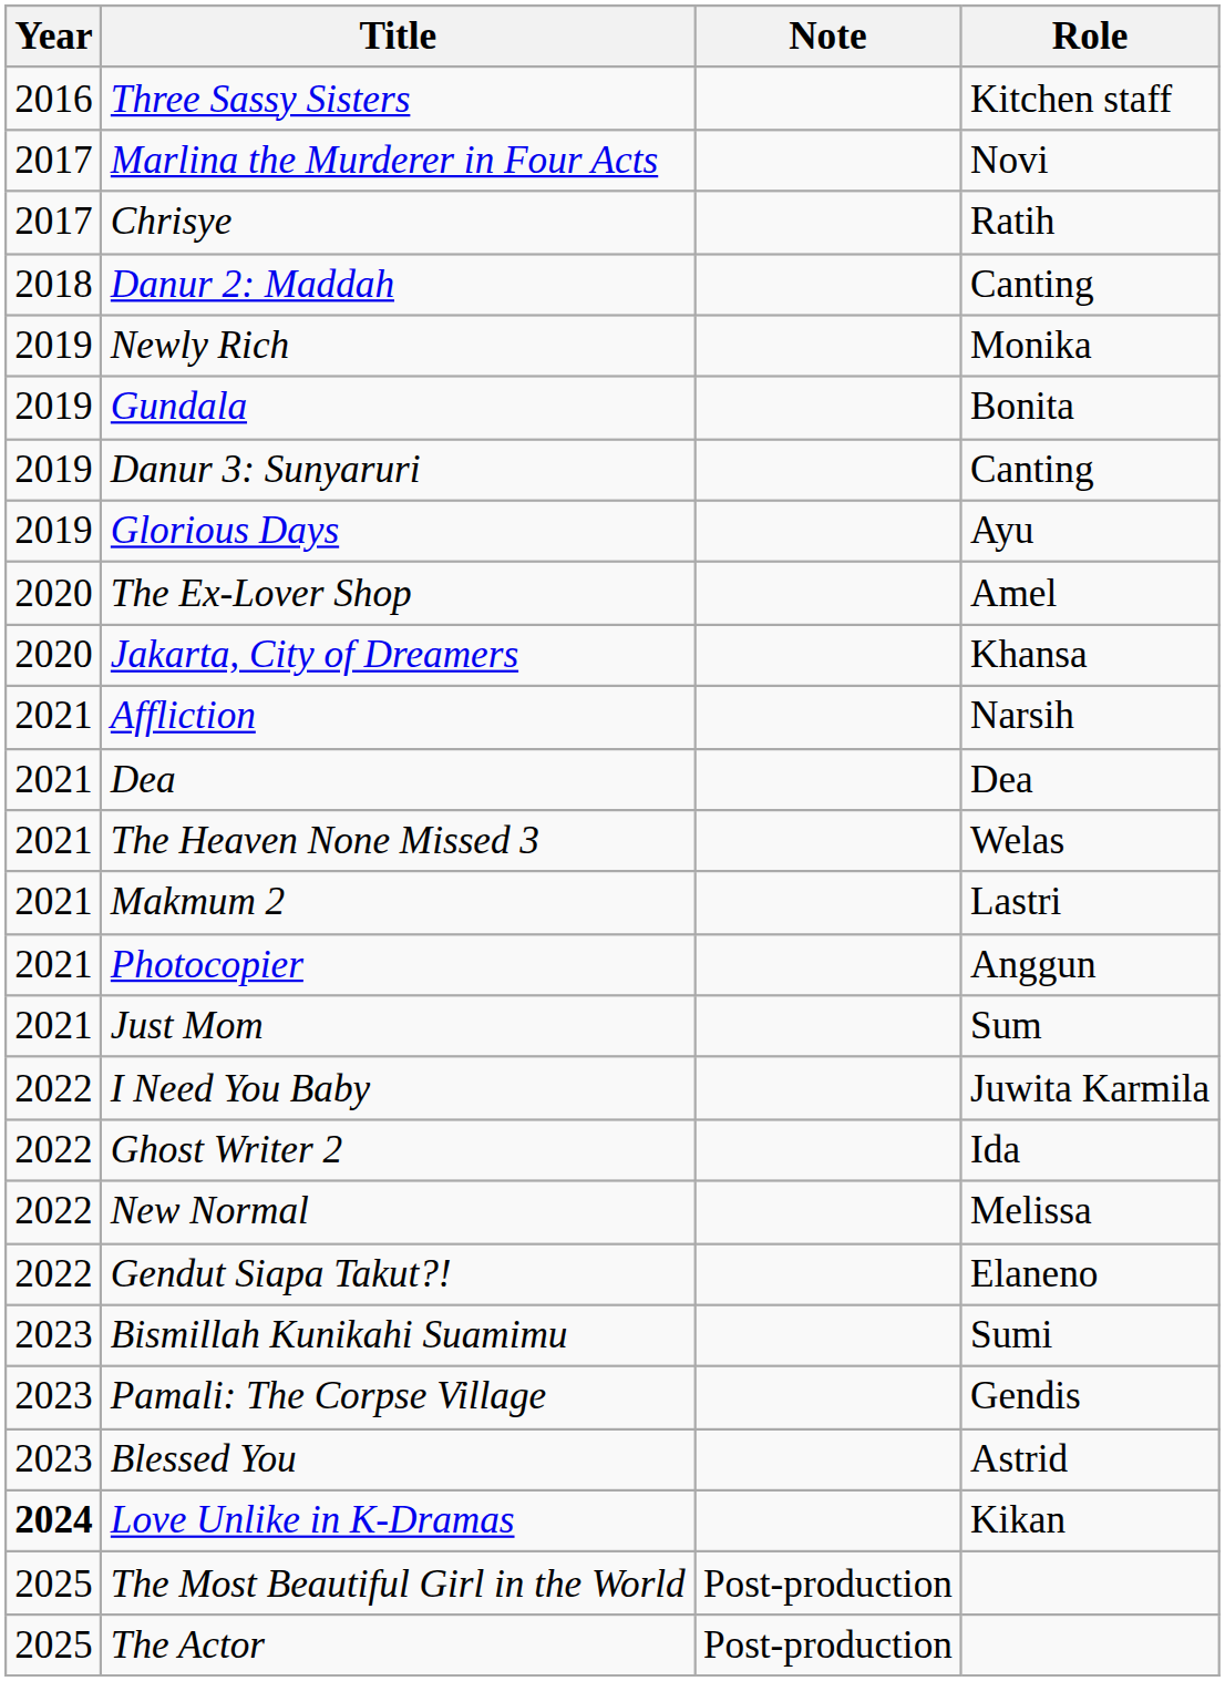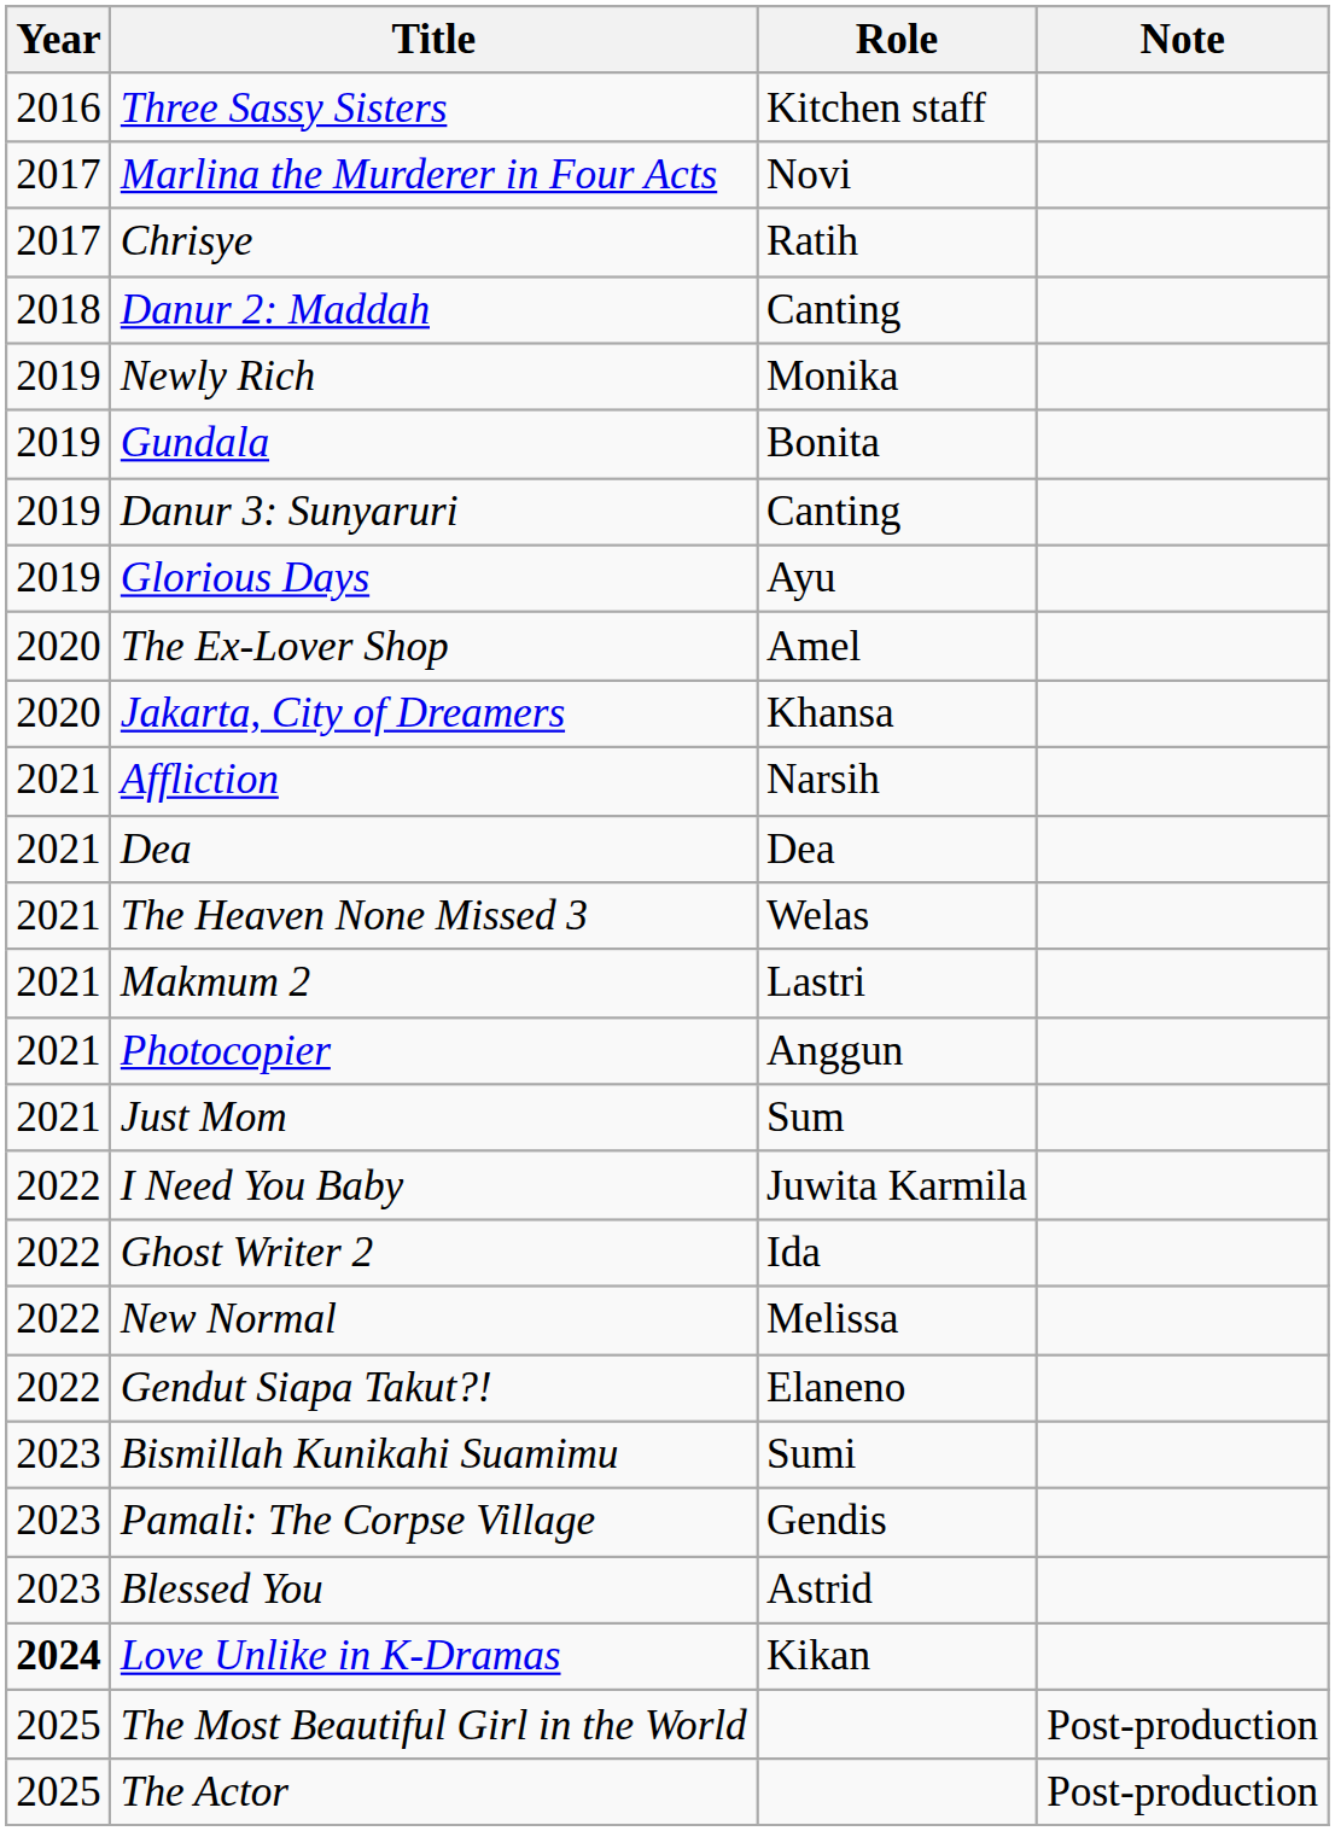 <table class="wikitable">
 <tr>
 <th>Year</th>
 <th>Title</th>
+<th>Role</th>
 <th>Note</th>
-<th>Role</th>
 </tr>
 <tr>
 <td>2016</td>
 <td><em><a href='#'>Three Sassy Sisters</a></em></td>
+<td>Kitchen staff</td>
 <td></td>
-<td>Kitchen staff</td>
 </tr>
 <tr>
 <td>2017</td>
 <td><em><a href='#'>Marlina the Murderer in Four Acts</a></em></td>
+<td>Novi</td>
 <td></td>
-<td>Novi</td>
 </tr>
 <tr>
 <td>2017</td>
 <td><em>Chrisye</em></td>
+<td>Ratih</td>
 <td></td>
-<td>Ratih</td>
 </tr>
 <tr>
 <td>2018</td>
 <td><em><a href='#'>Danur 2: Maddah</a></em></td>
+<td>Canting</td>
 <td></td>
-<td>Canting</td>
 </tr>
 <tr>
 <td>2019</td>
 <td><em>Newly Rich</em></td>
+<td>Monika</td>
 <td></td>
-<td>Monika</td>
 </tr>
 <tr>
 <td>2019</td>
 <td><em><a href='#'>Gundala</a></em></td>
+<td>Bonita</td>
 <td></td>
-<td>Bonita</td>
 </tr>
 <tr>
 <td>2019</td>
 <td><em>Danur 3: Sunyaruri</em></td>
+<td>Canting</td>
 <td></td>
-<td>Canting</td>
 </tr>
 <tr>
 <td>2019</td>
 <td><em><a href='#'>Glorious Days</a></em></td>
+<td>Ayu</td>
 <td></td>
-<td>Ayu</td>
 </tr>
 <tr>
 <td>2020</td>
 <td><em>The Ex-Lover Shop</em></td>
+<td>Amel</td>
 <td></td>
-<td>Amel</td>
 </tr>
 <tr>
 <td>2020</td>
 <td><em><a href='#'>Jakarta, City of Dreamers</a></em></td>
+<td>Khansa</td>
 <td></td>
-<td>Khansa</td>
 </tr>
 <tr>
 <td>2021</td>
 <td><em><a href='#'>Affliction</a></em></td>
+<td>Narsih</td>
 <td></td>
-<td>Narsih</td>
 </tr>
 <tr>
 <td>2021</td>
 <td><em>Dea</em></td>
+<td>Dea</td>
 <td></td>
-<td>Dea</td>
 </tr>
 <tr>
 <td>2021</td>
 <td><em>The Heaven None Missed 3</em></td>
+<td>Welas</td>
 <td></td>
-<td>Welas</td>
 </tr>
 <tr>
 <td>2021</td>
 <td><em>Makmum 2</em></td>
+<td>Lastri</td>
 <td></td>
-<td>Lastri</td>
 </tr>
 <tr>
 <td>2021</td>
 <td><em><a href='#'>Photocopier</a></em></td>
+<td>Anggun</td>
 <td></td>
-<td>Anggun</td>
 </tr>
 <tr>
 <td>2021</td>
 <td><em>Just Mom</em></td>
+<td>Sum</td>
 <td></td>
-<td>Sum</td>
 </tr>
 <tr>
 <td>2022</td>
 <td><em>I Need You Baby</em></td>
+<td>Juwita Karmila</td>
 <td></td>
-<td>Juwita Karmila</td>
 </tr>
 <tr>
 <td>2022</td>
 <td><em>Ghost Writer 2</em></td>
+<td>Ida</td>
 <td></td>
-<td>Ida</td>
 </tr>
 <tr>
 <td>2022</td>
 <td><em>New Normal</em></td>
+<td>Melissa</td>
 <td></td>
-<td>Melissa</td>
 </tr>
 <tr>
 <td>2022</td>
 <td><em>Gendut Siapa Takut?!</em></td>
+<td>Elaneno</td>
 <td></td>
-<td>Elaneno</td>
 </tr>
 <tr>
 <td>2023</td>
 <td><em>Bismillah Kunikahi Suamimu</em></td>
+<td>Sumi</td>
 <td></td>
-<td>Sumi</td>
 </tr>
 <tr>
 <td>2023</td>
 <td><em>Pamali: The Corpse Village</em></td>
+<td>Gendis</td>
 <td></td>
-<td>Gendis</td>
 </tr>
 <tr>
 <td>2023</td>
 <td><em>Blessed You</em></td>
+<td>Astrid</td>
 <td></td>
-<td>Astrid</td>
 </tr>
 <tr>
 <td><strong>2024</strong></td>
 <td><em><a href='#'>Love Unlike in K-Dramas</a></em></td>
+<td>Kikan</td>
 <td></td>
-<td>Kikan</td>
 </tr>
 <tr>
 <td>2025</td>
 <td><em>The Most Beautiful Girl in the World</em></td>
+<td></td>
 <td>Post-production</td>
-<td></td>
 </tr>
 <tr>
 <td>2025</td>
 <td><em>The Actor</em></td>
+<td></td>
 <td>Post-production</td>
-<td></td>
 </tr>
 </table>
